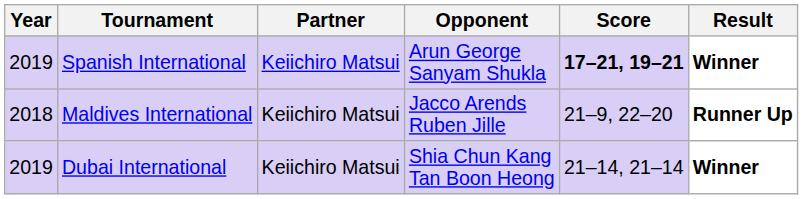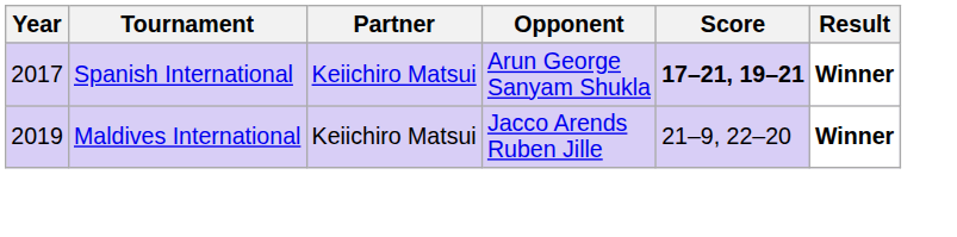 <table class="sortable wikitable" style="font-size: 90%;">
 <tr>
 <th>Year</th>
 <th>Tournament</th>
 <th>Partner</th>
 <th>Opponent</th>
 <th>Score</th>
 <th>Result</th>
 </tr>
 <tr style="background:#D8CEF6">
-<td align="center">2019</td>
+<td align="center">2017</td>
 <td align="left"><a href='#'>Spanish International</a></td>
 <td align="left"> <a href='#'>Keiichiro Matsui</a></td>
 <td align="left"> <a href='#'>Arun George</a><br> <a href='#'>Sanyam Shukla</a></td>
 <td align="left"><strong>17–21, 19–21</strong></td>
 <td style="text-align:left; background:white"> <strong>Winner</strong></td>
 </tr>
 <tr style="background:#D8CEF6">
-<td align="center">2018</td>
+<td align="center">2019</td>
 <td align="left"><a href='#'>Maldives International</a></td>
 <td align="left"> Keiichiro Matsui</td>
 <td align="left"> <a href='#'>Jacco Arends</a><br> <a href='#'>Ruben Jille</a></td>
 <td align="left">21–9, 22–20</td>
-<td style="text-align:left; background:white"> <strong>Runner Up</strong></td>
-</tr>
-<tr style="background:#D8CEF6">
-<td align="center">2019</td>
-<td align="left"><a href='#'>Dubai International</a></td>
-<td align="left"> Keiichiro Matsui</td>
-<td align="left"> <a href='#'>Shia Chun Kang</a><br> <a href='#'>Tan Boon Heong</a></td>
-<td align="left">21–14, 21–14</td>
 <td style="text-align:left; background:white"> <strong>Winner</strong></td>
 </tr>
 </table>
